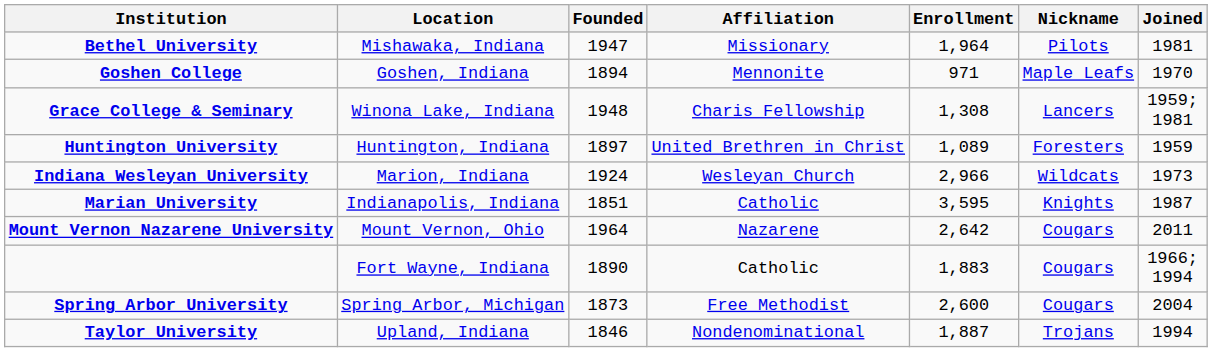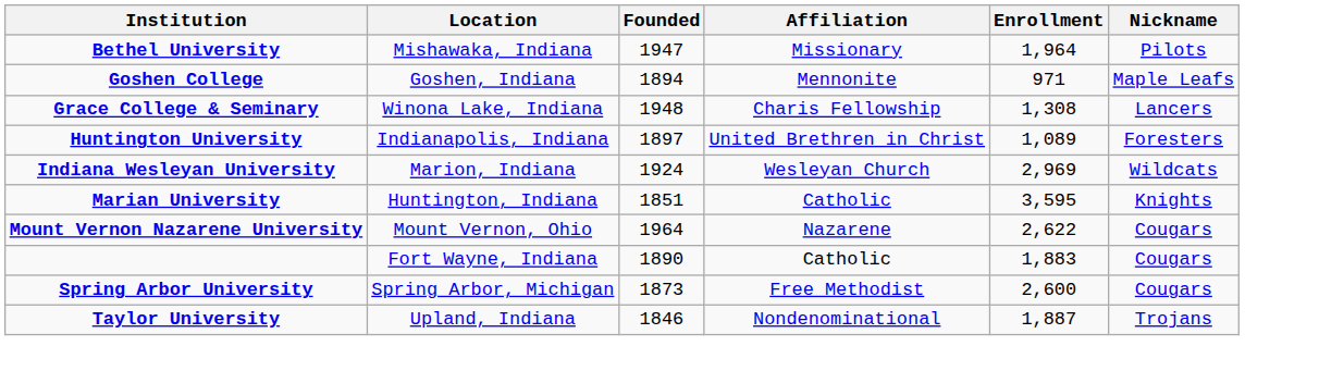 <table class="wikitable sortable" style="text-align:center">
 <tr>
 <th>Institution</th>
 <th>Location</th>
 <th>Founded</th>
 <th>Affiliation</th>
 <th>Enrollment</th>
 <th>Nickname</th>
-<th>Joined</th>
 </tr>
 <tr>
 <td><strong><a href='#'>Bethel University</a></strong></td>
 <td><a href='#'>Mishawaka, Indiana</a></td>
 <td>1947</td>
 <td><a href='#'>Missionary</a></td>
 <td>1,964</td>
 <td><a href='#'>Pilots</a></td>
-<td>1981</td>
 </tr>
 <tr>
 <td><strong><a href='#'>Goshen College</a></strong></td>
 <td><a href='#'>Goshen, Indiana</a></td>
 <td>1894</td>
 <td><a href='#'>Mennonite</a></td>
 <td>971</td>
 <td><a href='#'>Maple Leafs</a></td>
-<td>1970</td>
 </tr>
 <tr>
 <td><strong><a href='#'>Grace College & Seminary</a></strong></td>
 <td><a href='#'>Winona Lake, Indiana</a></td>
 <td>1948</td>
 <td><a href='#'>Charis Fellowship</a></td>
 <td>1,308</td>
 <td><a href='#'>Lancers</a></td>
-<td>1959;<br>1981</td>
 </tr>
 <tr>
 <td><strong><a href='#'>Huntington University</a></strong></td>
-<td><a href='#'>Huntington, Indiana</a></td>
+<td><a href='#'>Indianapolis, Indiana</a></td>
 <td>1897</td>
 <td><a href='#'>United Brethren in Christ</a></td>
 <td>1,089</td>
 <td><a href='#'>Foresters</a></td>
-<td>1959</td>
 </tr>
 <tr>
 <td><strong><a href='#'>Indiana Wesleyan University</a></strong></td>
 <td><a href='#'>Marion, Indiana</a></td>
 <td>1924</td>
 <td><a href='#'>Wesleyan Church</a></td>
-<td>2,966</td>
+<td>2,969</td>
 <td><a href='#'>Wildcats</a></td>
-<td>1973</td>
 </tr>
 <tr>
 <td><strong><a href='#'>Marian University</a></strong></td>
-<td><a href='#'>Indianapolis, Indiana</a></td>
+<td><a href='#'>Huntington, Indiana</a></td>
 <td>1851</td>
 <td><a href='#'>Catholic</a><br></td>
 <td>3,595</td>
 <td><a href='#'>Knights</a></td>
-<td>1987</td>
 </tr>
 <tr>
 <td><strong><a href='#'>Mount Vernon Nazarene University</a></strong></td>
 <td><a href='#'>Mount Vernon, Ohio</a></td>
 <td>1964</td>
 <td><a href='#'>Nazarene</a></td>
-<td>2,642</td>
+<td>2,622</td>
 <td><a href='#'>Cougars</a></td>
-<td>2011</td>
 </tr>
 <tr>
 <td></td>
 <td><a href='#'>Fort Wayne, Indiana</a></td>
 <td>1890</td>
 <td>Catholic<br></td>
 <td>1,883</td>
 <td><a href='#'>Cougars</a></td>
-<td>1966;<br>1994</td>
 </tr>
 <tr>
 <td><strong><a href='#'>Spring Arbor University</a></strong></td>
 <td><a href='#'>Spring Arbor, Michigan</a></td>
 <td>1873</td>
 <td><a href='#'>Free Methodist</a></td>
 <td>2,600</td>
 <td><a href='#'>Cougars</a></td>
-<td>2004</td>
 </tr>
 <tr>
 <td><strong><a href='#'>Taylor University</a></strong></td>
 <td><a href='#'>Upland, Indiana</a></td>
 <td>1846</td>
 <td><a href='#'>Nondenominational</a></td>
 <td>1,887</td>
 <td><a href='#'>Trojans</a></td>
-<td>1994</td>
 </tr>
 </table>
